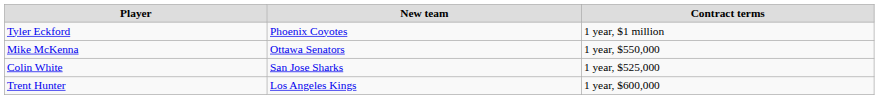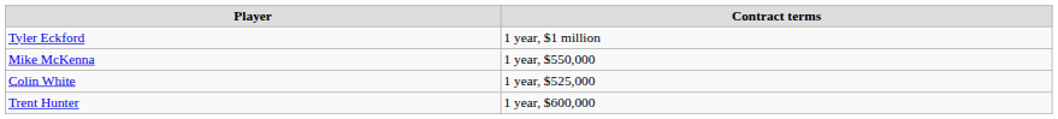 <table class="wikitable" style="width:97%;">
 <tr style="text-align:center; background:#ddd;">
 <td><strong>Player</strong></td>
-<td><strong>New team</strong></td>
 <td><strong>Contract terms</strong></td>
 </tr>
 <tr>
 <td><a href='#'>Tyler Eckford</a></td>
-<td><a href='#'>Phoenix Coyotes</a></td>
 <td>1 year, $1 million</td>
 </tr>
 <tr>
 <td><a href='#'>Mike McKenna</a></td>
-<td><a href='#'>Ottawa Senators</a></td>
 <td>1 year, $550,000</td>
 </tr>
 <tr>
 <td><a href='#'>Colin White</a></td>
-<td><a href='#'>San Jose Sharks</a></td>
 <td>1 year, $525,000</td>
 </tr>
 <tr>
 <td><a href='#'>Trent Hunter</a></td>
-<td><a href='#'>Los Angeles Kings</a></td>
 <td>1 year, $600,000</td>
 </tr>
 </table>
